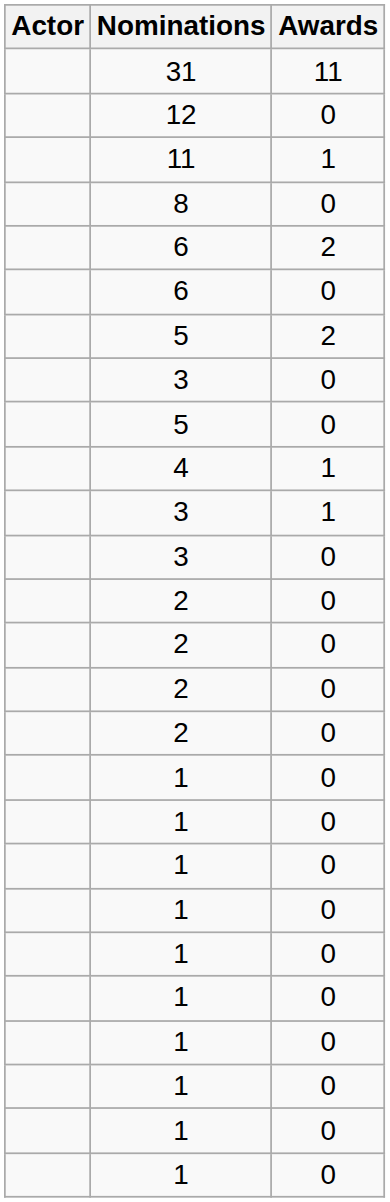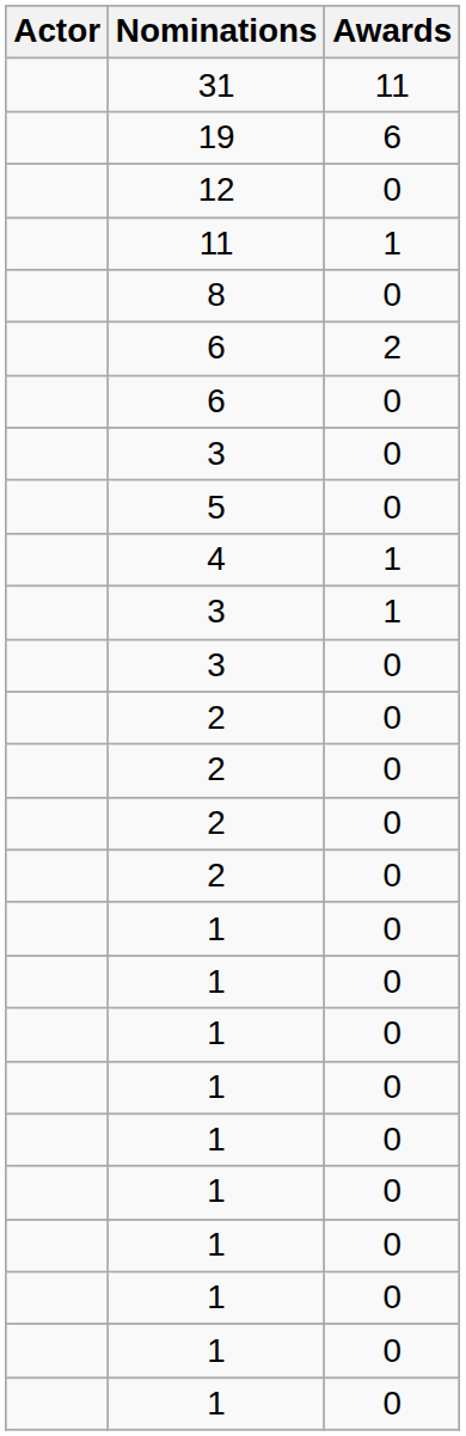 <table class="wikitable sortable plainrowheaders" style="text-align:center;">
 <tr>
 <th scope="col">Actor</th>
 <th scope="col">Nominations</th>
 <th scope="col">Awards</th>
 </tr>
 <tr>
 <td scope="row"></td>
 <td>31</td>
 <td>11</td>
+</tr>
+<tr>
+<td scope="row"></td>
+<td>19</td>
+<td>6</td>
 </tr>
 <tr>
 <td scope="row"></td>
 <td>12</td>
 <td>0</td>
 </tr>
 <tr>
 <td scope="row"></td>
 <td>11</td>
 <td>1</td>
 </tr>
 <tr>
 <td scope="row"></td>
 <td>8</td>
 <td>0</td>
 </tr>
 <tr>
 <td scope="row"></td>
 <td>6</td>
 <td>2</td>
 </tr>
 <tr>
 <td scope="row"></td>
 <td>6</td>
 <td>0</td>
-</tr>
-<tr>
-<td scope="row"></td>
-<td>5</td>
-<td>2</td>
 </tr>
 <tr>
 <td scope="row"></td>
 <td>3</td>
 <td>0</td>
 </tr>
 <tr>
 <td scope="row"></td>
 <td>5</td>
 <td>0</td>
 </tr>
 <tr>
 <td scope="row"></td>
 <td>4</td>
 <td>1</td>
 </tr>
 <tr>
 <td scope="row"></td>
 <td>3</td>
 <td>1</td>
 </tr>
 <tr>
 <td scope="row"></td>
 <td>3</td>
 <td>0</td>
 </tr>
 <tr>
 <td scope="row"></td>
 <td>2</td>
 <td>0</td>
 </tr>
 <tr>
 <td scope="row"></td>
 <td>2</td>
 <td>0</td>
 </tr>
 <tr>
 <td scope="row"></td>
 <td>2</td>
 <td>0</td>
 </tr>
 <tr>
 <td scope="row"></td>
 <td>2</td>
 <td>0</td>
 </tr>
 <tr>
 <td scope="row"></td>
 <td>1</td>
 <td>0</td>
 </tr>
 <tr>
 <td scope="row"></td>
 <td>1</td>
 <td>0</td>
 </tr>
 <tr>
 <td scope="row"></td>
 <td>1</td>
 <td>0</td>
 </tr>
 <tr>
 <td scope="row"></td>
 <td>1</td>
 <td>0</td>
 </tr>
 <tr>
 <td scope="row"></td>
 <td>1</td>
 <td>0</td>
 </tr>
 <tr>
 <td scope="row"></td>
 <td>1</td>
 <td>0</td>
 </tr>
 <tr>
 <td scope="row"></td>
 <td>1</td>
 <td>0</td>
 </tr>
 <tr>
 <td scope="row"></td>
 <td>1</td>
 <td>0</td>
 </tr>
 <tr>
 <td scope="row"></td>
 <td>1</td>
 <td>0</td>
 </tr>
 <tr>
 <td scope="row"></td>
 <td>1</td>
 <td>0</td>
 </tr>
 </table>
